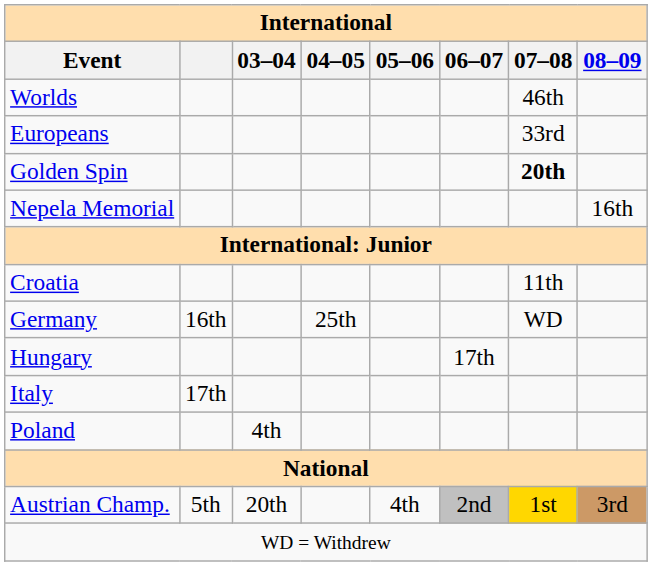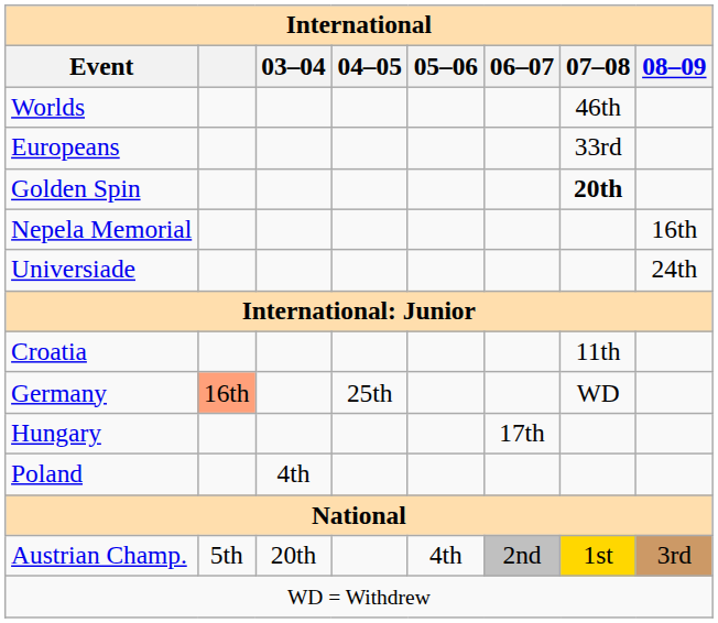 <table class="wikitable" style="text-align:center">
 <tr>
 <th style="background-color: #ffdead; " colspan=8 align=center>International</th>
 </tr>
 <tr>
 <th>Event</th>
 <th></th>
 <th>03–04</th>
 <th>04–05</th>
 <th>05–06</th>
 <th>06–07</th>
 <th>07–08</th>
 <th><a href='#'>08–09</a></th>
 </tr>
 <tr>
 <td align=left><a href='#'>Worlds</a></td>
 <td></td>
 <td></td>
 <td></td>
 <td></td>
 <td></td>
 <td>46th</td>
 <td></td>
 </tr>
 <tr>
 <td align=left><a href='#'>Europeans</a></td>
 <td></td>
 <td></td>
 <td></td>
 <td></td>
 <td></td>
 <td>33rd</td>
 <td></td>
 </tr>
 <tr>
 <td align=left><a href='#'>Golden Spin</a></td>
 <td></td>
 <td></td>
 <td></td>
 <td></td>
 <td></td>
 <td><strong>20th</strong></td>
 <td></td>
 </tr>
 <tr>
 <td align=left><a href='#'>Nepela Memorial</a></td>
 <td></td>
 <td></td>
 <td></td>
 <td></td>
 <td></td>
 <td></td>
 <td>16th</td>
 </tr>
 <tr>
+<td align=left><a href='#'>Universiade</a></td>
+<td></td>
+<td></td>
+<td></td>
+<td></td>
+<td></td>
+<td></td>
+<td>24th</td>
+</tr>
+<tr>
 <th style="background-color: #ffdead; " colspan=8 align=center>International: Junior</th>
 </tr>
 <tr>
 <td align=left> <a href='#'>Croatia</a></td>
 <td></td>
 <td></td>
 <td></td>
 <td></td>
 <td></td>
 <td>11th</td>
 <td></td>
 </tr>
 <tr>
 <td align=left> <a href='#'>Germany</a></td>
-<td>16th</td>
+<td style="background: lightsalmon;">16th</td>
 <td></td>
 <td>25th</td>
 <td></td>
 <td></td>
 <td>WD</td>
 <td></td>
 </tr>
 <tr>
 <td align=left> <a href='#'>Hungary</a></td>
 <td></td>
 <td></td>
 <td></td>
 <td></td>
 <td>17th</td>
-<td></td>
-<td></td>
-</tr>
-<tr>
-<td align=left> <a href='#'>Italy</a></td>
-<td>17th</td>
-<td></td>
-<td></td>
-<td></td>
-<td></td>
 <td></td>
 <td></td>
 </tr>
 <tr>
 <td align=left> <a href='#'>Poland</a></td>
 <td></td>
 <td>4th</td>
 <td></td>
 <td></td>
 <td></td>
 <td></td>
 <td></td>
 </tr>
 <tr>
 <th style="background-color: #ffdead; " colspan=8 align=center>National</th>
 </tr>
 <tr>
 <td align=left><a href='#'>Austrian Champ.</a></td>
 <td>5th</td>
 <td>20th</td>
 <td></td>
 <td>4th</td>
 <td bgcolor=silver>2nd</td>
 <td bgcolor=gold>1st</td>
 <td bgcolor=cc9966>3rd</td>
 </tr>
 <tr>
 <td colspan=8 align=center><small> WD = Withdrew </small></td>
 </tr>
 </table>
